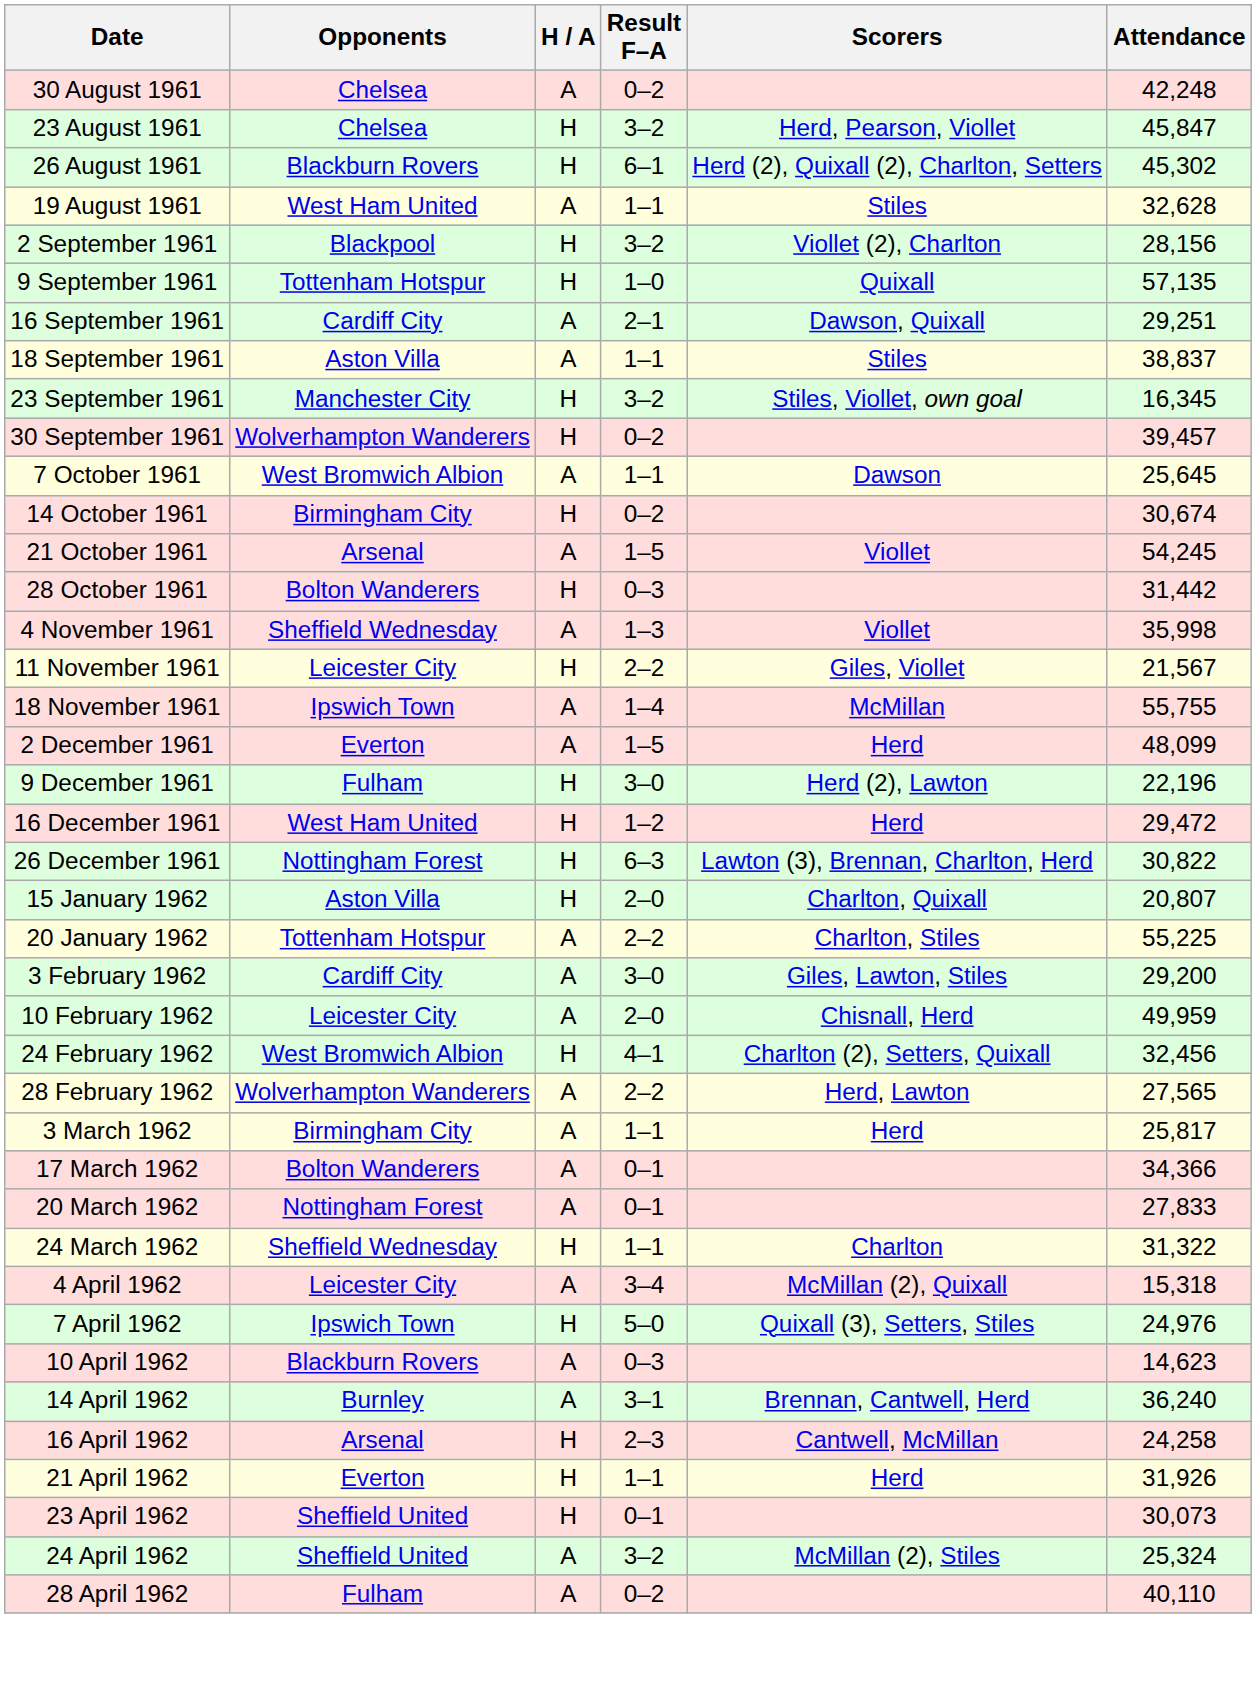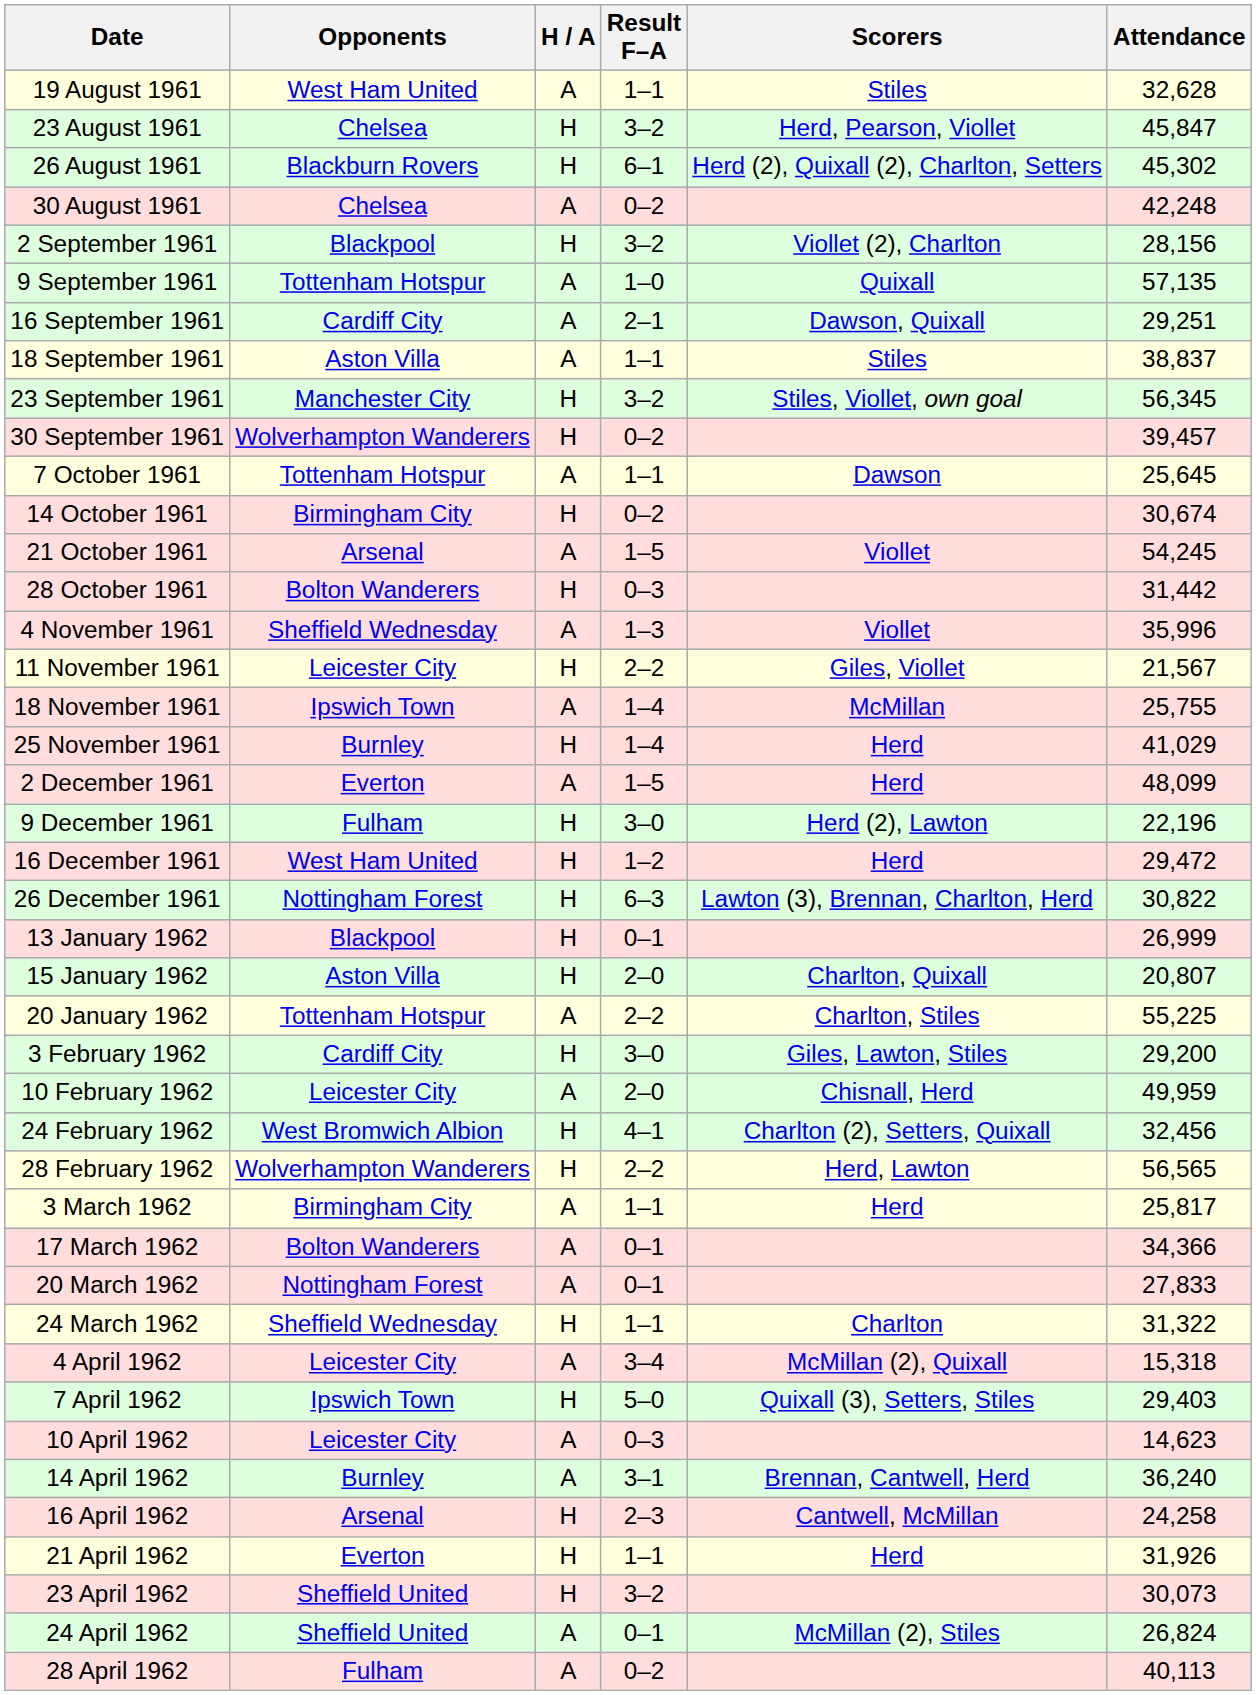 <table class="wikitable" style="text-align:center">
 <tr>
 <th>Date</th>
 <th>Opponents</th>
 <th>H / A</th>
 <th>Result<br>F–A</th>
 <th>Scorers</th>
 <th>Attendance</th>
 </tr>
-<tr bgcolor="#ffdddd">
-<td>30 August 1961</td>
-<td><a href='#'>Chelsea</a></td>
+<tr bgcolor="#ffffdd">
+<td>19 August 1961</td>
+<td><a href='#'>West Ham United</a></td>
 <td>A</td>
-<td>0–2</td>
-<td></td>
-<td>42,248</td>
+<td>1–1</td>
+<td><a href='#'>Stiles</a></td>
+<td>32,628</td>
 </tr>
 <tr bgcolor="#ddffdd">
 <td>23 August 1961</td>
 <td><a href='#'>Chelsea</a></td>
 <td>H</td>
 <td>3–2</td>
 <td><a href='#'>Herd</a>, <a href='#'>Pearson</a>, <a href='#'>Viollet</a></td>
 <td>45,847</td>
 </tr>
 <tr bgcolor="#ddffdd">
 <td>26 August 1961</td>
 <td><a href='#'>Blackburn Rovers</a></td>
 <td>H</td>
 <td>6–1</td>
 <td><a href='#'>Herd</a> (2), <a href='#'>Quixall</a> (2), <a href='#'>Charlton</a>, <a href='#'>Setters</a></td>
 <td>45,302</td>
 </tr>
-<tr bgcolor="#ffffdd">
-<td>19 August 1961</td>
-<td><a href='#'>West Ham United</a></td>
+<tr bgcolor="#ffdddd">
+<td>30 August 1961</td>
+<td><a href='#'>Chelsea</a></td>
 <td>A</td>
-<td>1–1</td>
-<td><a href='#'>Stiles</a></td>
-<td>32,628</td>
+<td>0–2</td>
+<td></td>
+<td>42,248</td>
 </tr>
 <tr bgcolor="#ddffdd">
 <td>2 September 1961</td>
 <td><a href='#'>Blackpool</a></td>
 <td>H</td>
 <td>3–2</td>
 <td><a href='#'>Viollet</a> (2), <a href='#'>Charlton</a></td>
 <td>28,156</td>
 </tr>
 <tr bgcolor="#ddffdd">
 <td>9 September 1961</td>
 <td><a href='#'>Tottenham Hotspur</a></td>
-<td>H</td>
+<td>A</td>
 <td>1–0</td>
 <td><a href='#'>Quixall</a></td>
 <td>57,135</td>
 </tr>
 <tr bgcolor="#ddffdd">
 <td>16 September 1961</td>
 <td><a href='#'>Cardiff City</a></td>
 <td>A</td>
 <td>2–1</td>
 <td><a href='#'>Dawson</a>, <a href='#'>Quixall</a></td>
 <td>29,251</td>
 </tr>
 <tr bgcolor="#ffffdd">
 <td>18 September 1961</td>
 <td><a href='#'>Aston Villa</a></td>
 <td>A</td>
 <td>1–1</td>
 <td><a href='#'>Stiles</a></td>
 <td>38,837</td>
 </tr>
 <tr bgcolor="#ddffdd">
 <td>23 September 1961</td>
 <td><a href='#'>Manchester City</a></td>
 <td>H</td>
 <td>3–2</td>
 <td><a href='#'>Stiles</a>, <a href='#'>Viollet</a>, <em>own goal</em></td>
-<td>16,345</td>
+<td>56,345</td>
 </tr>
 <tr bgcolor="#ffdddd">
 <td>30 September 1961</td>
 <td><a href='#'>Wolverhampton Wanderers</a></td>
 <td>H</td>
 <td>0–2</td>
 <td></td>
 <td>39,457</td>
 </tr>
 <tr bgcolor="#ffffdd">
 <td>7 October 1961</td>
-<td><a href='#'>West Bromwich Albion</a></td>
+<td><a href='#'>Tottenham Hotspur</a></td>
 <td>A</td>
 <td>1–1</td>
 <td><a href='#'>Dawson</a></td>
 <td>25,645</td>
 </tr>
 <tr bgcolor="#ffdddd">
 <td>14 October 1961</td>
 <td><a href='#'>Birmingham City</a></td>
 <td>H</td>
 <td>0–2</td>
 <td></td>
 <td>30,674</td>
 </tr>
 <tr bgcolor="#ffdddd">
 <td>21 October 1961</td>
 <td><a href='#'>Arsenal</a></td>
 <td>A</td>
 <td>1–5</td>
 <td><a href='#'>Viollet</a></td>
 <td>54,245</td>
 </tr>
 <tr bgcolor="#ffdddd">
 <td>28 October 1961</td>
 <td><a href='#'>Bolton Wanderers</a></td>
 <td>H</td>
 <td>0–3</td>
 <td></td>
 <td>31,442</td>
 </tr>
 <tr bgcolor="#ffdddd">
 <td>4 November 1961</td>
 <td><a href='#'>Sheffield Wednesday</a></td>
 <td>A</td>
 <td>1–3</td>
 <td><a href='#'>Viollet</a></td>
-<td>35,998</td>
+<td>35,996</td>
 </tr>
 <tr bgcolor="#ffffdd">
 <td>11 November 1961</td>
 <td><a href='#'>Leicester City</a></td>
 <td>H</td>
 <td>2–2</td>
 <td><a href='#'>Giles</a>, <a href='#'>Viollet</a></td>
 <td>21,567</td>
 </tr>
 <tr bgcolor="#ffdddd">
 <td>18 November 1961</td>
 <td><a href='#'>Ipswich Town</a></td>
 <td>A</td>
 <td>1–4</td>
 <td><a href='#'>McMillan</a></td>
-<td>55,755</td>
+<td>25,755</td>
+</tr>
+<tr bgcolor="#ffdddd">
+<td>25 November 1961</td>
+<td><a href='#'>Burnley</a></td>
+<td>H</td>
+<td>1–4</td>
+<td><a href='#'>Herd</a></td>
+<td>41,029</td>
 </tr>
 <tr bgcolor="#ffdddd">
 <td>2 December 1961</td>
 <td><a href='#'>Everton</a></td>
 <td>A</td>
 <td>1–5</td>
 <td><a href='#'>Herd</a></td>
 <td>48,099</td>
 </tr>
 <tr bgcolor="#ddffdd">
 <td>9 December 1961</td>
 <td><a href='#'>Fulham</a></td>
 <td>H</td>
 <td>3–0</td>
 <td><a href='#'>Herd</a> (2), <a href='#'>Lawton</a></td>
 <td>22,196</td>
 </tr>
 <tr bgcolor="#ffdddd">
 <td>16 December 1961</td>
 <td><a href='#'>West Ham United</a></td>
 <td>H</td>
 <td>1–2</td>
 <td><a href='#'>Herd</a></td>
 <td>29,472</td>
 </tr>
 <tr bgcolor="#ddffdd">
 <td>26 December 1961</td>
 <td><a href='#'>Nottingham Forest</a></td>
 <td>H</td>
 <td>6–3</td>
 <td><a href='#'>Lawton</a> (3), <a href='#'>Brennan</a>, <a href='#'>Charlton</a>, <a href='#'>Herd</a></td>
 <td>30,822</td>
 </tr>
+<tr bgcolor="#ffdddd">
+<td>13 January 1962</td>
+<td><a href='#'>Blackpool</a></td>
+<td>H</td>
+<td>0–1</td>
+<td></td>
+<td>26,999</td>
+</tr>
 <tr bgcolor="#ddffdd">
 <td>15 January 1962</td>
 <td><a href='#'>Aston Villa</a></td>
 <td>H</td>
 <td>2–0</td>
 <td><a href='#'>Charlton</a>, <a href='#'>Quixall</a></td>
 <td>20,807</td>
 </tr>
 <tr bgcolor="#ffffdd">
 <td>20 January 1962</td>
 <td><a href='#'>Tottenham Hotspur</a></td>
 <td>A</td>
 <td>2–2</td>
 <td><a href='#'>Charlton</a>, <a href='#'>Stiles</a></td>
 <td>55,225</td>
 </tr>
 <tr bgcolor="#ddffdd">
 <td>3 February 1962</td>
 <td><a href='#'>Cardiff City</a></td>
-<td>A</td>
+<td>H</td>
 <td>3–0</td>
 <td><a href='#'>Giles</a>, <a href='#'>Lawton</a>, <a href='#'>Stiles</a></td>
 <td>29,200</td>
 </tr>
 <tr bgcolor="#ddffdd">
 <td>10 February 1962</td>
 <td><a href='#'>Leicester City</a></td>
 <td>A</td>
 <td>2–0</td>
 <td><a href='#'>Chisnall</a>, <a href='#'>Herd</a></td>
 <td>49,959</td>
 </tr>
 <tr bgcolor="#ddffdd">
 <td>24 February 1962</td>
 <td><a href='#'>West Bromwich Albion</a></td>
 <td>H</td>
 <td>4–1</td>
 <td><a href='#'>Charlton</a> (2), <a href='#'>Setters</a>, <a href='#'>Quixall</a></td>
 <td>32,456</td>
 </tr>
 <tr bgcolor="#ffffdd">
 <td>28 February 1962</td>
 <td><a href='#'>Wolverhampton Wanderers</a></td>
-<td>A</td>
+<td>H</td>
 <td>2–2</td>
 <td><a href='#'>Herd</a>, <a href='#'>Lawton</a></td>
-<td>27,565</td>
+<td>56,565</td>
 </tr>
 <tr bgcolor="#ffffdd">
 <td>3 March 1962</td>
 <td><a href='#'>Birmingham City</a></td>
 <td>A</td>
 <td>1–1</td>
 <td><a href='#'>Herd</a></td>
 <td>25,817</td>
 </tr>
 <tr bgcolor="#ffdddd">
 <td>17 March 1962</td>
 <td><a href='#'>Bolton Wanderers</a></td>
 <td>A</td>
 <td>0–1</td>
 <td></td>
 <td>34,366</td>
 </tr>
 <tr bgcolor="#ffdddd">
 <td>20 March 1962</td>
 <td><a href='#'>Nottingham Forest</a></td>
 <td>A</td>
 <td>0–1</td>
 <td></td>
 <td>27,833</td>
 </tr>
 <tr bgcolor="#ffffdd">
 <td>24 March 1962</td>
 <td><a href='#'>Sheffield Wednesday</a></td>
 <td>H</td>
 <td>1–1</td>
 <td><a href='#'>Charlton</a></td>
 <td>31,322</td>
 </tr>
 <tr bgcolor="#ffdddd">
 <td>4 April 1962</td>
 <td><a href='#'>Leicester City</a></td>
 <td>A</td>
 <td>3–4</td>
 <td><a href='#'>McMillan</a> (2), <a href='#'>Quixall</a></td>
 <td>15,318</td>
 </tr>
 <tr bgcolor="#ddffdd">
 <td>7 April 1962</td>
 <td><a href='#'>Ipswich Town</a></td>
 <td>H</td>
 <td>5–0</td>
 <td><a href='#'>Quixall</a> (3), <a href='#'>Setters</a>, <a href='#'>Stiles</a></td>
-<td>24,976</td>
+<td>29,403</td>
 </tr>
 <tr bgcolor="#ffdddd">
 <td>10 April 1962</td>
-<td><a href='#'>Blackburn Rovers</a></td>
+<td><a href='#'>Leicester City</a></td>
 <td>A</td>
 <td>0–3</td>
 <td></td>
 <td>14,623</td>
 </tr>
 <tr bgcolor="#ddffdd">
 <td>14 April 1962</td>
 <td><a href='#'>Burnley</a></td>
 <td>A</td>
 <td>3–1</td>
 <td><a href='#'>Brennan</a>, <a href='#'>Cantwell</a>, <a href='#'>Herd</a></td>
 <td>36,240</td>
 </tr>
 <tr bgcolor="#ffdddd">
 <td>16 April 1962</td>
 <td><a href='#'>Arsenal</a></td>
 <td>H</td>
 <td>2–3</td>
 <td><a href='#'>Cantwell</a>, <a href='#'>McMillan</a></td>
 <td>24,258</td>
 </tr>
 <tr bgcolor="#ffffdd">
 <td>21 April 1962</td>
 <td><a href='#'>Everton</a></td>
 <td>H</td>
 <td>1–1</td>
 <td><a href='#'>Herd</a></td>
 <td>31,926</td>
 </tr>
 <tr bgcolor="#ffdddd">
 <td>23 April 1962</td>
 <td><a href='#'>Sheffield United</a></td>
 <td>H</td>
-<td>0–1</td>
+<td>3–2</td>
 <td></td>
 <td>30,073</td>
 </tr>
 <tr bgcolor="#ddffdd">
 <td>24 April 1962</td>
 <td><a href='#'>Sheffield United</a></td>
 <td>A</td>
-<td>3–2</td>
+<td>0–1</td>
 <td><a href='#'>McMillan</a> (2), <a href='#'>Stiles</a></td>
-<td>25,324</td>
+<td>26,824</td>
 </tr>
 <tr bgcolor="#ffdddd">
 <td>28 April 1962</td>
 <td><a href='#'>Fulham</a></td>
 <td>A</td>
 <td>0–2</td>
 <td></td>
-<td>40,110</td>
+<td>40,113</td>
 </tr>
 </table>
